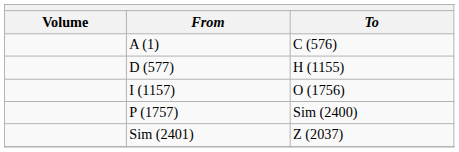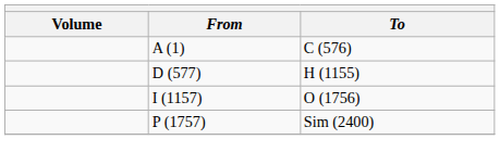 <table align="center" class="wikitable" width=40%>
 <tr>
 <th colspan="3"></th>
 </tr>
 <tr>
 <th>Volume</th>
 <th><em>From</em></th>
 <th><em>To</em></th>
 </tr>
 <tr>
 <td></td>
 <td>A (1)</td>
 <td>C (576)</td>
 </tr>
 <tr>
 <td></td>
 <td>D (577)</td>
 <td>H (1155)</td>
 </tr>
 <tr>
 <td></td>
 <td>I (1157)</td>
 <td>O (1756)</td>
 </tr>
 <tr>
 <td></td>
 <td>P (1757)</td>
 <td>Sim (2400)</td>
 </tr>
 <tr>
-<td></td>
-<td>Sim (2401)</td>
-<td>Z (2037)</td>
-</tr>
-<tr>
 </tr>
 </table>
